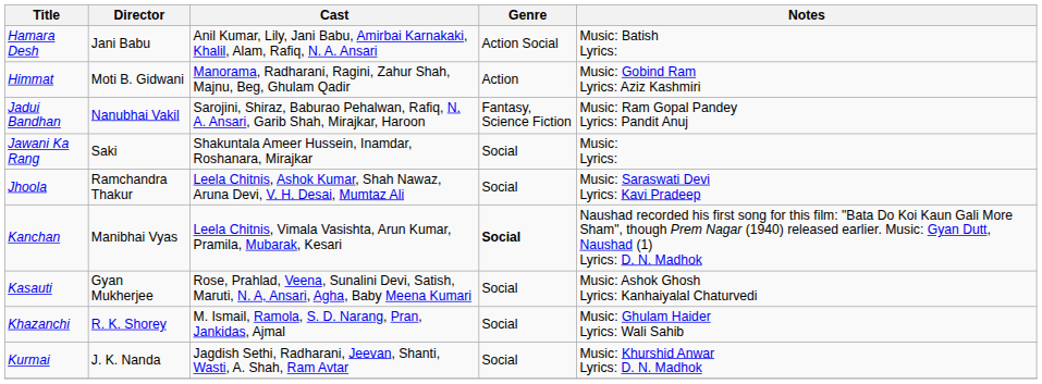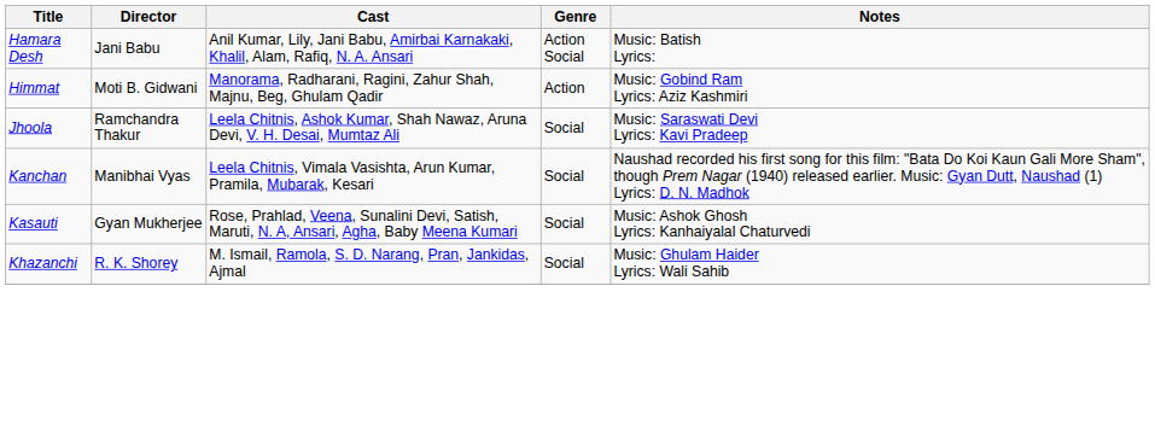 <table class="wikitable sortable">
 <tr>
 <th>Title</th>
 <th>Director</th>
 <th>Cast</th>
 <th>Genre</th>
 <th>Notes</th>
 </tr>
 <tr>
 <td><em><a href='#'>Hamara Desh</a></em></td>
 <td>Jani Babu</td>
 <td>Anil Kumar, Lily, Jani Babu, <a href='#'>Amirbai Karnakaki</a>, <a href='#'>Khalil</a>, Alam, Rafiq, <a href='#'>N. A. Ansari</a></td>
 <td>Action Social</td>
 <td>Music: Batish<br>Lyrics:</td>
 </tr>
 <tr>
 <td><em><a href='#'>Himmat</a></em></td>
 <td>Moti B. Gidwani</td>
 <td><a href='#'>Manorama</a>, Radharani, Ragini, Zahur Shah, Majnu, Beg, Ghulam Qadir</td>
 <td>Action</td>
 <td>Music: <a href='#'>Gobind Ram</a><br>Lyrics: Aziz Kashmiri</td>
 </tr>
 <tr>
-<td><em><a href='#'>Jadui Bandhan</a></em></td>
-<td><a href='#'>Nanubhai Vakil</a></td>
-<td>Sarojini, Shiraz, Baburao Pehalwan, Rafiq, <a href='#'>N. A. Ansari</a>, Garib Shah, Mirajkar, Haroon</td>
-<td>Fantasy, Science Fiction</td>
-<td>Music: Ram Gopal Pandey<br>Lyrics: Pandit Anuj</td>
-</tr>
-<tr>
-<td><em><a href='#'>Jawani Ka Rang</a></em></td>
-<td>Saki</td>
-<td>Shakuntala Ameer Hussein, Inamdar, Roshanara, Mirajkar</td>
-<td>Social</td>
-<td>Music: <br>Lyrics:</td>
-</tr>
-<tr>
 <td><em><a href='#'>Jhoola</a></em></td>
 <td>Ramchandra Thakur</td>
 <td><a href='#'>Leela Chitnis</a>, <a href='#'>Ashok Kumar</a>, Shah Nawaz, Aruna Devi, <a href='#'>V. H. Desai</a>, <a href='#'>Mumtaz Ali</a></td>
 <td>Social</td>
 <td>Music: <a href='#'>Saraswati Devi</a><br>Lyrics: <a href='#'>Kavi Pradeep</a></td>
 </tr>
 <tr>
 <td><em><a href='#'>Kanchan</a></em></td>
 <td>Manibhai Vyas</td>
 <td><a href='#'>Leela Chitnis</a>, Vimala Vasishta, Arun Kumar, Pramila, <a href='#'>Mubarak</a>, Kesari</td>
-<td><strong>Social</strong></td>
+<td>Social</td>
 <td>Naushad recorded his first song for this film: "Bata Do Koi Kaun Gali More Sham", though <em>Prem Nagar</em> (1940) released earlier. Music: <a href='#'>Gyan Dutt</a>, <a href='#'>Naushad</a> (1)<br>Lyrics: <a href='#'>D. N. Madhok</a></td>
 </tr>
 <tr>
 <td><em><a href='#'>Kasauti</a></em></td>
 <td>Gyan Mukherjee</td>
 <td>Rose, Prahlad, <a href='#'>Veena</a>, Sunalini Devi, Satish, Maruti, <a href='#'>N. A, Ansari</a>, <a href='#'>Agha</a>, Baby <a href='#'>Meena Kumari</a></td>
 <td>Social</td>
 <td>Music: Ashok Ghosh <br>Lyrics: Kanhaiyalal Chaturvedi</td>
 </tr>
 <tr>
 <td><em><a href='#'>Khazanchi</a></em></td>
 <td><a href='#'>R. K. Shorey</a></td>
 <td>M. Ismail, <a href='#'>Ramola</a>, <a href='#'>S. D. Narang</a>, <a href='#'>Pran</a>, <a href='#'>Jankidas</a>, Ajmal</td>
 <td>Social</td>
 <td>Music: <a href='#'>Ghulam Haider</a><br>Lyrics: Wali Sahib</td>
 </tr>
 <tr>
-<td><em><a href='#'>Kurmai</a></em></td>
-<td>J. K. Nanda</td>
-<td>Jagdish Sethi, Radharani, <a href='#'>Jeevan</a>, Shanti, <a href='#'>Wasti</a>,  A. Shah, <a href='#'>Ram Avtar</a></td>
-<td>Social</td>
-<td>Music: <a href='#'>Khurshid Anwar</a><br>Lyrics: <a href='#'>D. N. Madhok</a></td>
-</tr>
-<tr>
 </tr>
 </table>
